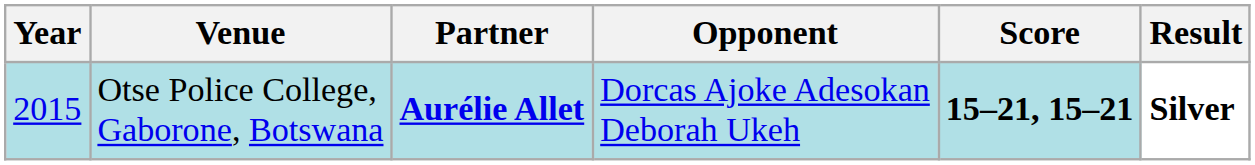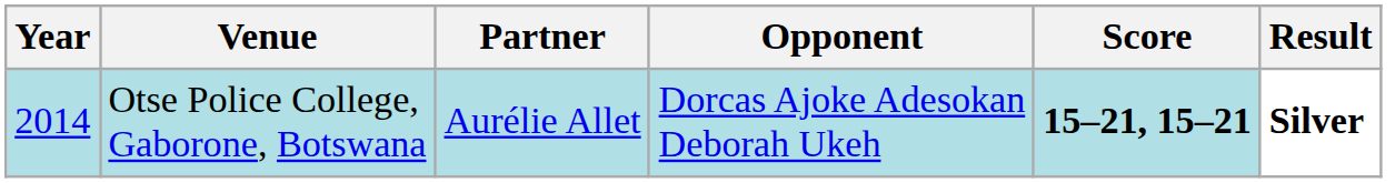 <table class="sortable wikitable" style="font-size: 90%;">
 <tr>
 <th>Year</th>
 <th>Venue</th>
 <th>Partner</th>
 <th>Opponent</th>
 <th>Score</th>
 <th>Result</th>
 </tr>
 <tr style="background:#B0E0E6">
-<td align="center"><a href='#'>2015</a></td>
+<td align="center"><a href='#'>2014</a></td>
 <td align="left">Otse Police College,<br><a href='#'>Gaborone</a>, <a href='#'>Botswana</a></td>
-<td align="left"><strong> <a href='#'>Aurélie Allet</a></strong></td>
+<td align="left"> <a href='#'>Aurélie Allet</a></td>
 <td align="left"> <a href='#'>Dorcas Ajoke Adesokan</a> <br>  <a href='#'>Deborah Ukeh</a></td>
 <td align="left"><strong>15–21, 15–21</strong></td>
 <td style="text-align:left; background:white"> <strong>Silver</strong></td>
 </tr>
 </table>
